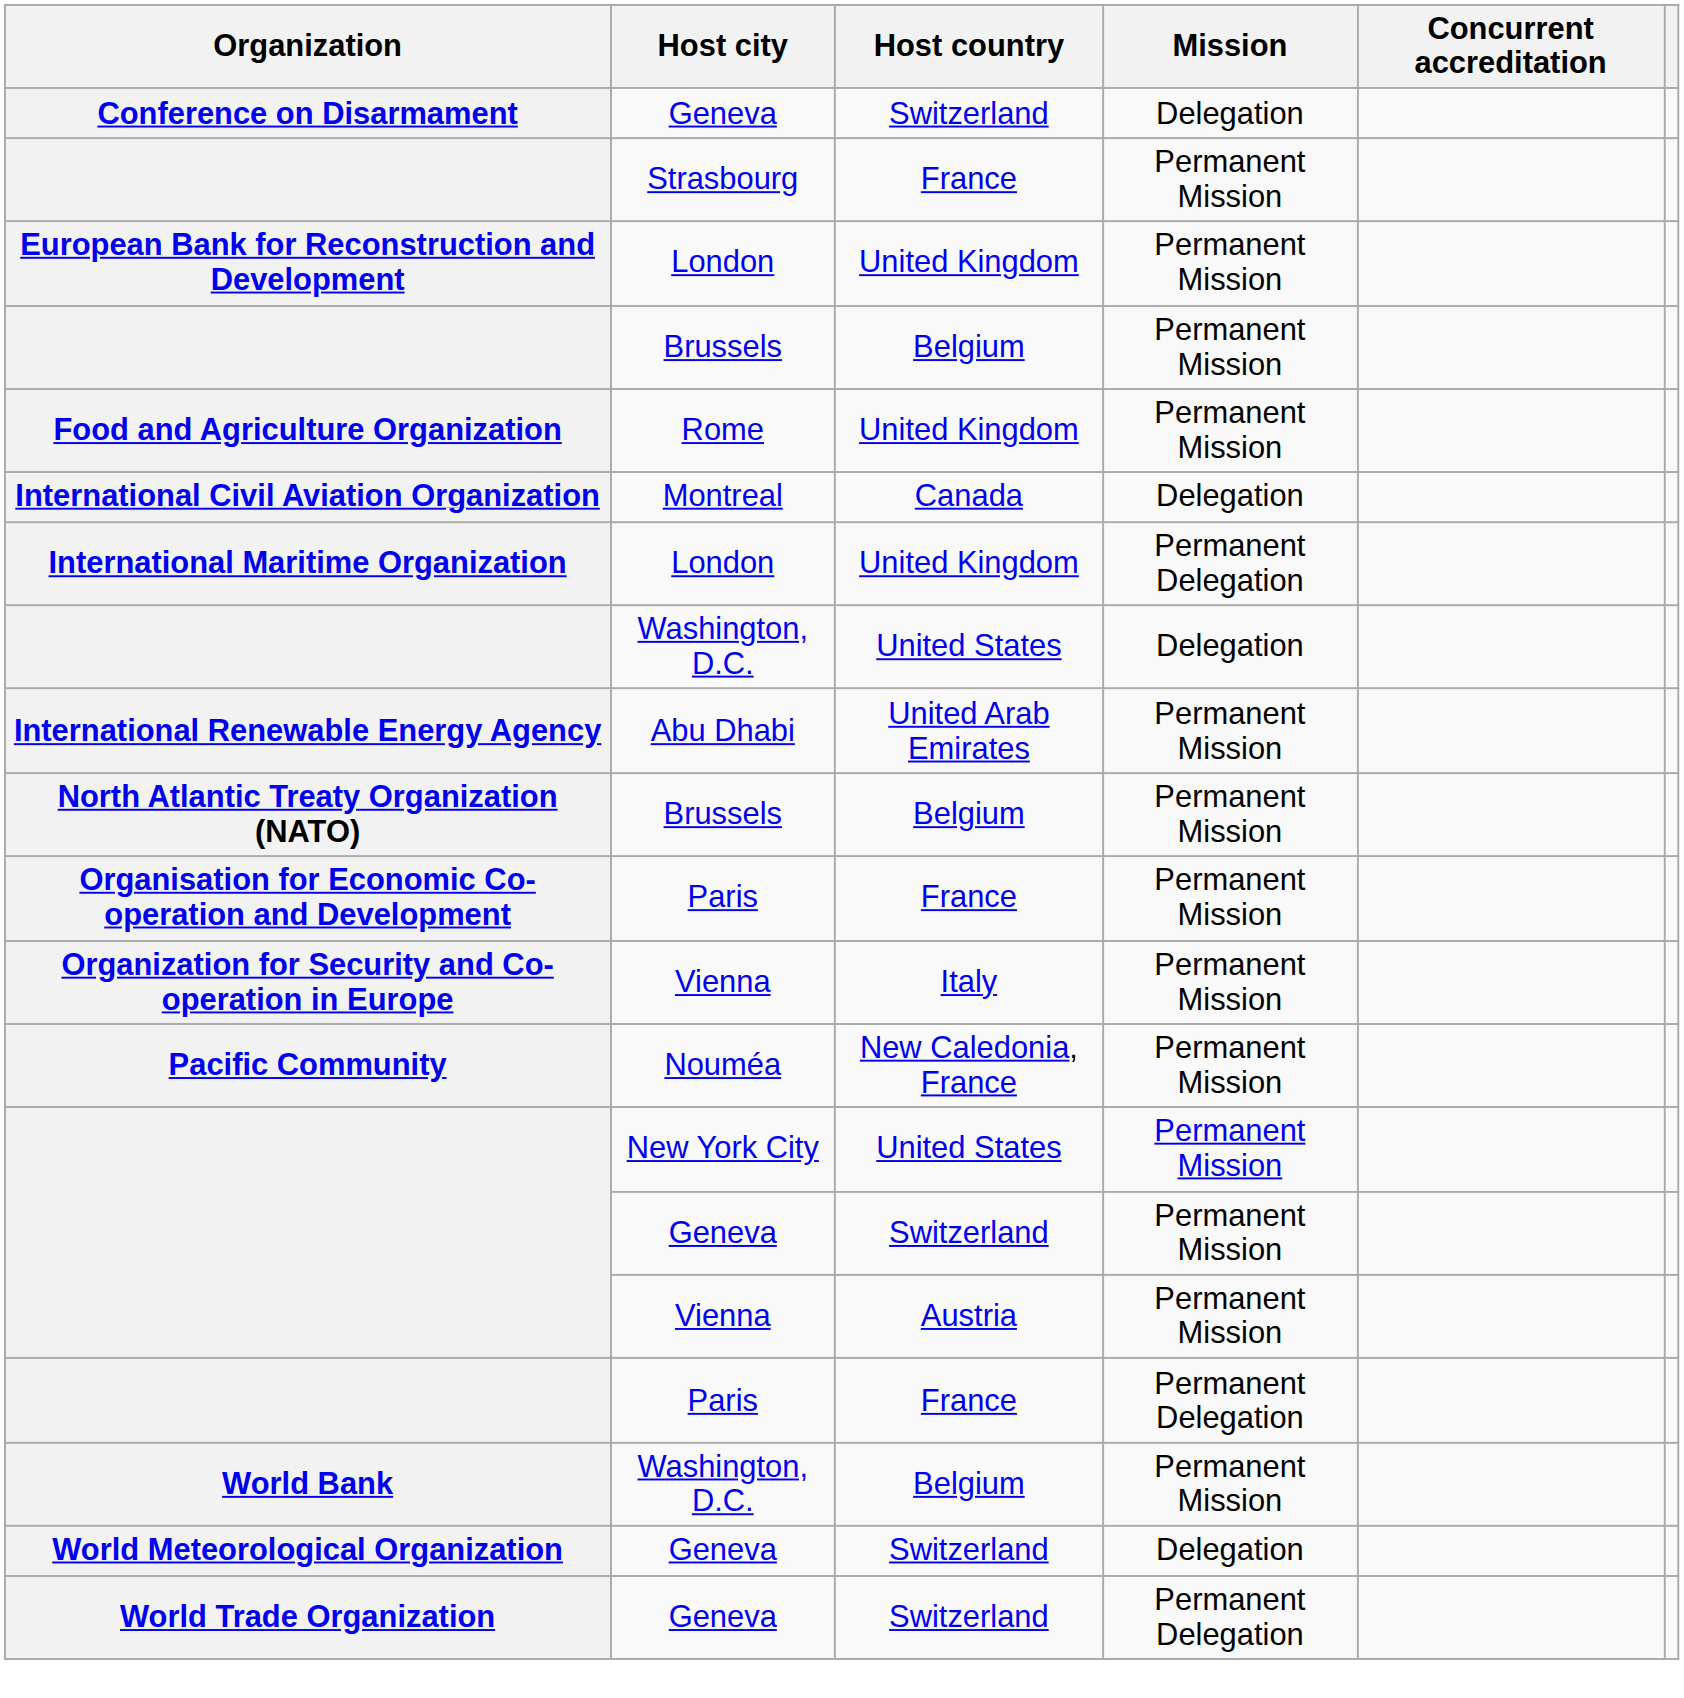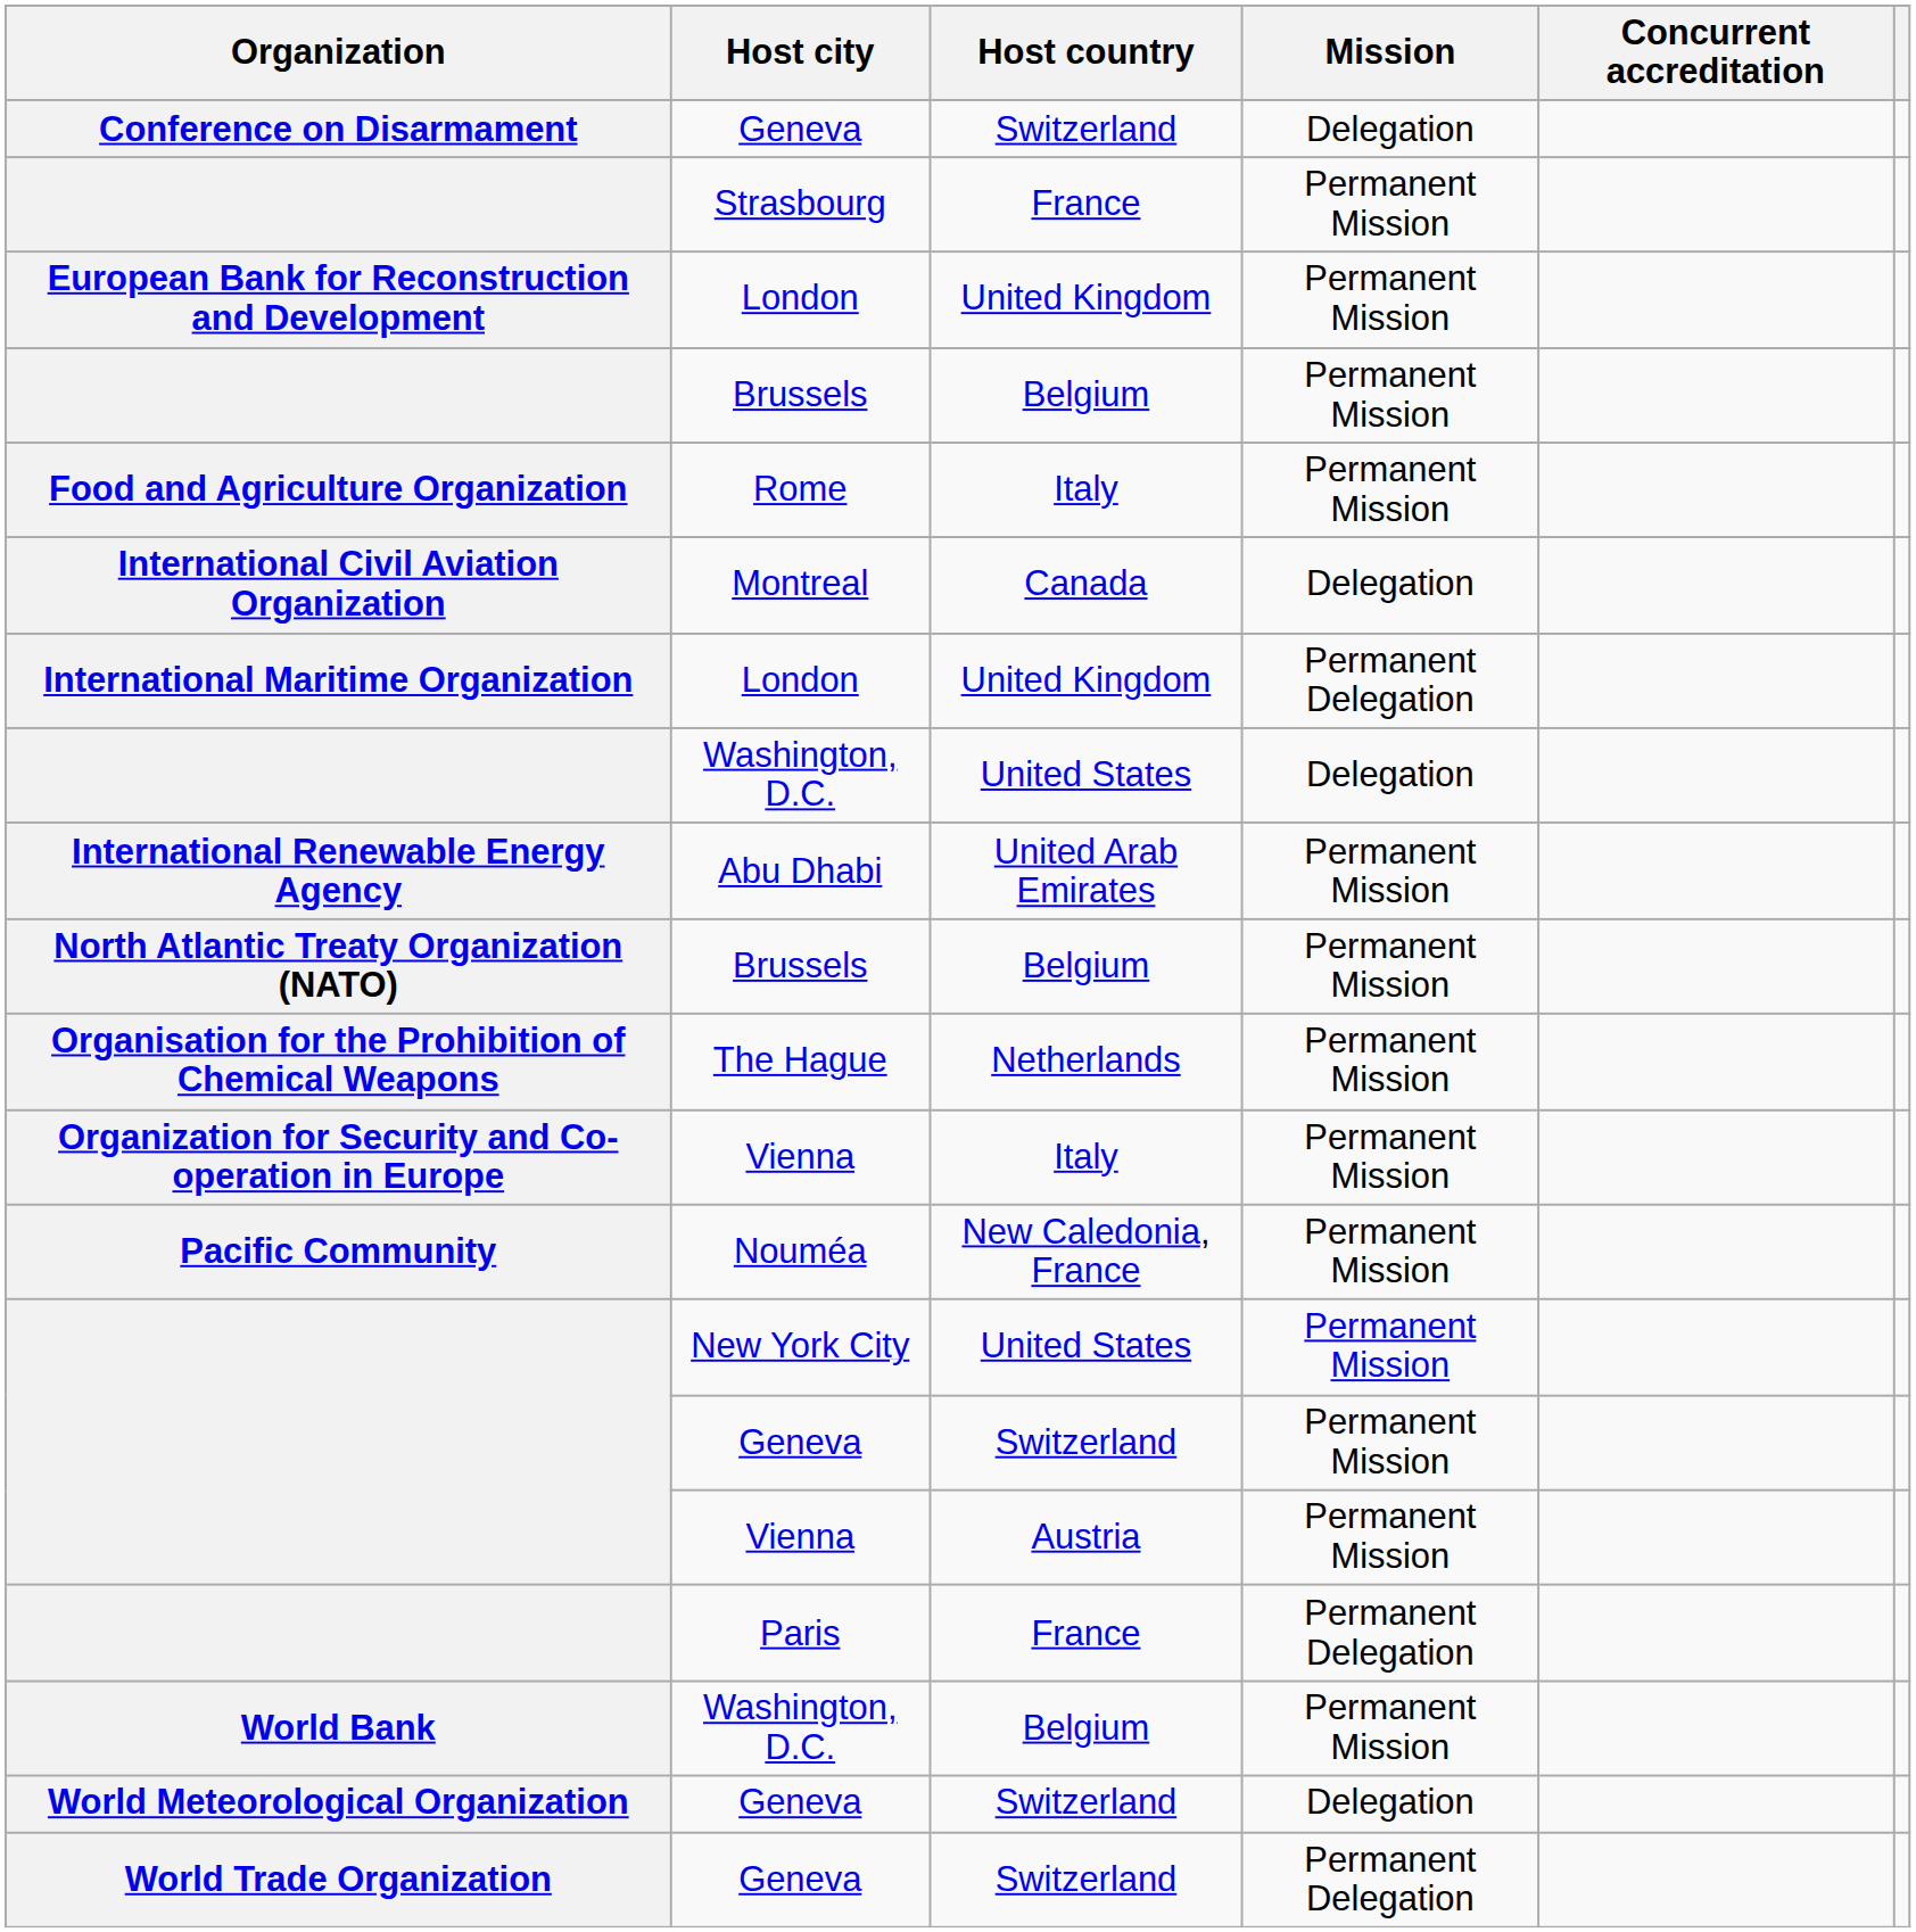 <table class="wikitable plainrowheaders" style="text-align:center;">
 <tr>
 <th scope="col">Organization</th>
 <th scope="col">Host city</th>
 <th scope="col">Host country</th>
 <th scope="col">Mission</th>
 <th scope="col">Concurrent accreditation</th>
 <th scope="col"></th>
 </tr>
 <tr>
 <th scope="row"> <a href='#'>Conference on Disarmament</a></th>
 <td><a href='#'>Geneva</a></td>
 <td><a href='#'>Switzerland</a></td>
 <td>Delegation</td>
 <td></td>
 <td></td>
 </tr>
 <tr>
 <th scope="row"></th>
 <td><a href='#'>Strasbourg</a></td>
 <td><a href='#'>France</a></td>
 <td>Permanent Mission</td>
 <td></td>
 <td></td>
 </tr>
 <tr>
 <th scope="row"> <a href='#'>European Bank for Reconstruction and Development</a></th>
 <td><a href='#'>London</a></td>
 <td><a href='#'>United Kingdom</a></td>
 <td>Permanent Mission</td>
 <td></td>
 <td></td>
 </tr>
 <tr>
 <th scope="row"></th>
 <td><a href='#'>Brussels</a></td>
 <td><a href='#'>Belgium</a></td>
 <td>Permanent Mission</td>
 <td></td>
 <td></td>
 </tr>
 <tr>
 <th scope="row"> <a href='#'>Food and Agriculture Organization</a></th>
 <td><a href='#'>Rome</a></td>
-<td><a href='#'>United Kingdom</a></td>
+<td><a href='#'>Italy</a></td>
 <td>Permanent Mission</td>
 <td></td>
 <td></td>
 </tr>
 <tr>
 <th scope="row"> <a href='#'>International Civil Aviation Organization</a></th>
 <td><a href='#'>Montreal</a></td>
 <td><a href='#'>Canada</a></td>
 <td>Delegation</td>
 <td></td>
 <td></td>
 </tr>
 <tr>
 <th scope="row"><a href='#'>International Maritime Organization</a></th>
 <td><a href='#'>London</a></td>
 <td><a href='#'>United Kingdom</a></td>
 <td>Permanent Delegation</td>
 <td></td>
 <td></td>
 </tr>
 <tr>
 <th scope="row"></th>
 <td><a href='#'>Washington, D.C.</a></td>
 <td><a href='#'>United States</a></td>
 <td>Delegation</td>
 <td></td>
 <td></td>
 </tr>
 <tr>
 <th scope="row"> <a href='#'>International Renewable Energy Agency</a></th>
 <td><a href='#'>Abu Dhabi</a></td>
 <td><a href='#'>United Arab Emirates</a></td>
 <td>Permanent Mission</td>
 <td></td>
 <td></td>
 </tr>
 <tr>
 <th scope="row"> <a href='#'>North Atlantic Treaty Organization</a> (NATO)</th>
 <td><a href='#'>Brussels</a></td>
 <td><a href='#'>Belgium</a></td>
 <td>Permanent Mission</td>
 <td></td>
 <td></td>
 </tr>
 <tr>
-<th scope="row"> <a href='#'>Organisation for Economic Co-operation and Development</a></th>
-<td><a href='#'>Paris</a></td>
-<td><a href='#'>France</a></td>
+<th scope="row"><a href='#'>Organisation for the Prohibition of Chemical Weapons</a></th>
+<td><a href='#'>The Hague</a></td>
+<td><a href='#'>Netherlands</a></td>
 <td>Permanent Mission</td>
 <td></td>
 <td></td>
 </tr>
 <tr>
 <th scope="row"> <a href='#'>Organization for Security and Co-operation in Europe</a></th>
 <td><a href='#'>Vienna</a></td>
 <td><a href='#'>Italy</a></td>
 <td>Permanent Mission</td>
 <td></td>
 <td></td>
 </tr>
 <tr>
 <th scope="row"><a href='#'>Pacific Community</a></th>
 <td><a href='#'>Nouméa</a></td>
 <td><a href='#'>New Caledonia</a>, <a href='#'>France</a></td>
 <td>Permanent Mission</td>
 <td></td>
 <td></td>
 </tr>
 <tr>
 <th scope="row"  rowspan="3"></th>
 <td><a href='#'>New York City</a></td>
 <td><a href='#'>United States</a></td>
 <td><a href='#'>Permanent Mission</a></td>
 <td></td>
 <td></td>
 </tr>
 <tr>
 <td><a href='#'>Geneva</a></td>
 <td><a href='#'>Switzerland</a></td>
 <td>Permanent Mission</td>
 <td></td>
 <td></td>
 </tr>
 <tr>
 <td><a href='#'>Vienna</a></td>
 <td><a href='#'>Austria</a></td>
 <td>Permanent Mission</td>
 <td></td>
 <td></td>
 </tr>
 <tr>
 <th scope="row"></th>
 <td><a href='#'>Paris</a></td>
 <td><a href='#'>France</a></td>
 <td>Permanent Delegation</td>
 <td></td>
 <td></td>
 </tr>
 <tr>
 <th scope="row"> <a href='#'>World Bank</a></th>
 <td><a href='#'>Washington, D.C.</a></td>
 <td><a href='#'>Belgium</a></td>
 <td>Permanent Mission</td>
 <td></td>
 <td></td>
 </tr>
 <tr>
 <th scope="row"><a href='#'>World Meteorological Organization</a></th>
 <td><a href='#'>Geneva</a></td>
 <td><a href='#'>Switzerland</a></td>
 <td>Delegation</td>
 <td></td>
 <td></td>
 </tr>
 <tr>
 <th scope="row"> <a href='#'>World Trade Organization</a></th>
 <td><a href='#'>Geneva</a></td>
 <td><a href='#'>Switzerland</a></td>
 <td>Permanent Delegation</td>
 <td></td>
 <td></td>
 </tr>
 </table>
